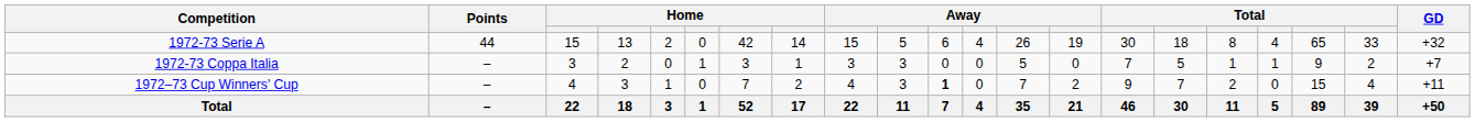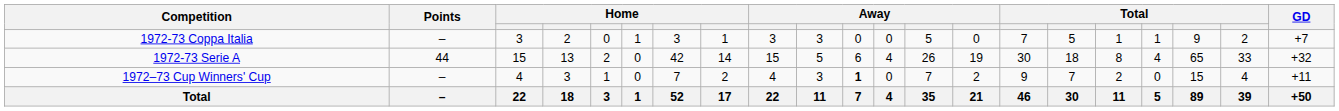 <table class="wikitable" style="font-size:90%;width:100%;margin:auto;clear:both;text-align:center;">
 <tr>
 <th rowspan="2">Competition</th>
 <th rowspan="2">Points</th>
 <th colspan="6">Home</th>
 <th colspan="6">Away</th>
 <th colspan="6">Total</th>
 <th rowspan="2"><a href='#'>GD</a></th>
 </tr>
 <tr>
 <th></th>
 <th></th>
 <th></th>
 <th></th>
 <th></th>
 <th></th>
 <th></th>
 <th></th>
 <th></th>
 <th></th>
 <th></th>
 <th></th>
 <th></th>
 <th></th>
 <th></th>
 <th></th>
 <th></th>
 <th></th>
 </tr>
 <tr>
+<td><a href='#'>1972-73 Coppa Italia</a></td>
+<td>–</td>
+<td>3</td>
+<td>2</td>
+<td>0</td>
+<td>1</td>
+<td>3</td>
+<td>1</td>
+<td>3</td>
+<td>3</td>
+<td>0</td>
+<td>0</td>
+<td>5</td>
+<td>0</td>
+<td>7</td>
+<td>5</td>
+<td>1</td>
+<td>1</td>
+<td>9</td>
+<td>2</td>
+<td>+7</td>
+</tr>
+<tr>
 <td><a href='#'>1972-73 Serie A</a></td>
 <td>44</td>
 <td>15</td>
 <td>13</td>
 <td>2</td>
 <td>0</td>
 <td>42</td>
 <td>14</td>
 <td>15</td>
 <td>5</td>
 <td>6</td>
 <td>4</td>
 <td>26</td>
 <td>19</td>
 <td>30</td>
 <td>18</td>
 <td>8</td>
 <td>4</td>
 <td>65</td>
 <td>33</td>
 <td>+32</td>
-</tr>
-<tr>
-<td><a href='#'>1972-73 Coppa Italia</a></td>
-<td>–</td>
-<td>3</td>
-<td>2</td>
-<td>0</td>
-<td>1</td>
-<td>3</td>
-<td>1</td>
-<td>3</td>
-<td>3</td>
-<td>0</td>
-<td>0</td>
-<td>5</td>
-<td>0</td>
-<td>7</td>
-<td>5</td>
-<td>1</td>
-<td>1</td>
-<td>9</td>
-<td>2</td>
-<td>+7</td>
 </tr>
 <tr>
 <td><a href='#'>1972–73 Cup Winners' Cup</a></td>
 <td>–</td>
 <td>4</td>
 <td>3</td>
 <td>1</td>
 <td>0</td>
 <td>7</td>
 <td>2</td>
 <td>4</td>
 <td>3</td>
 <td><strong>1</strong></td>
 <td>0</td>
 <td>7</td>
 <td>2</td>
 <td>9</td>
 <td>7</td>
 <td>2</td>
 <td>0</td>
 <td>15</td>
 <td>4</td>
 <td>+11</td>
 </tr>
 <tr>
 <th>Total</th>
 <th>–</th>
 <th>22</th>
 <th>18</th>
 <th>3</th>
 <th>1</th>
 <th>52</th>
 <th>17</th>
 <th>22</th>
 <th>11</th>
 <th>7</th>
 <th>4</th>
 <th>35</th>
 <th>21</th>
 <th>46</th>
 <th>30</th>
 <th>11</th>
 <th>5</th>
 <th>89</th>
 <th>39</th>
 <th>+50</th>
 </tr>
 </table>
